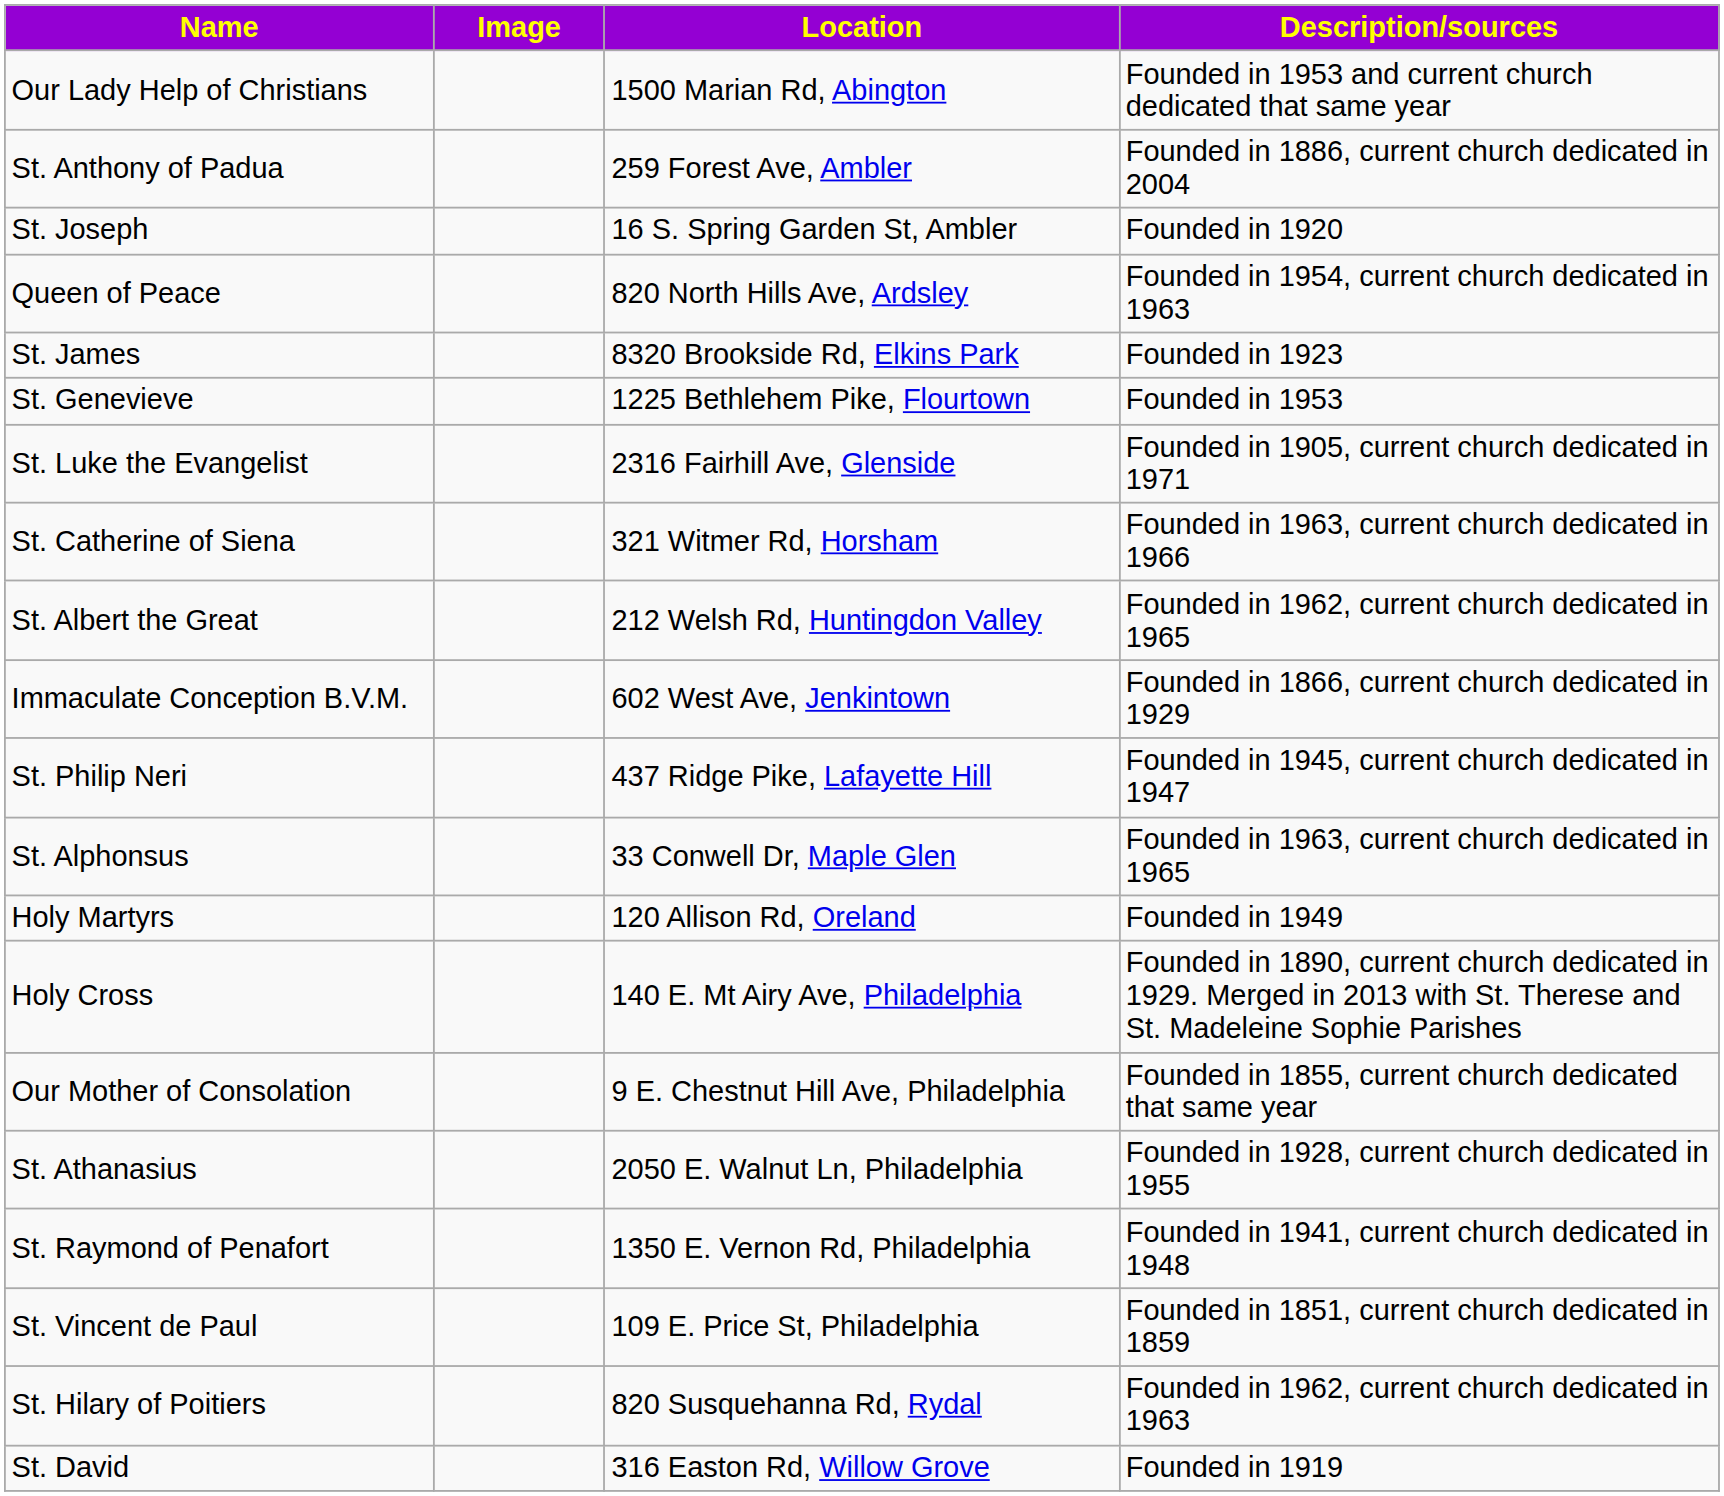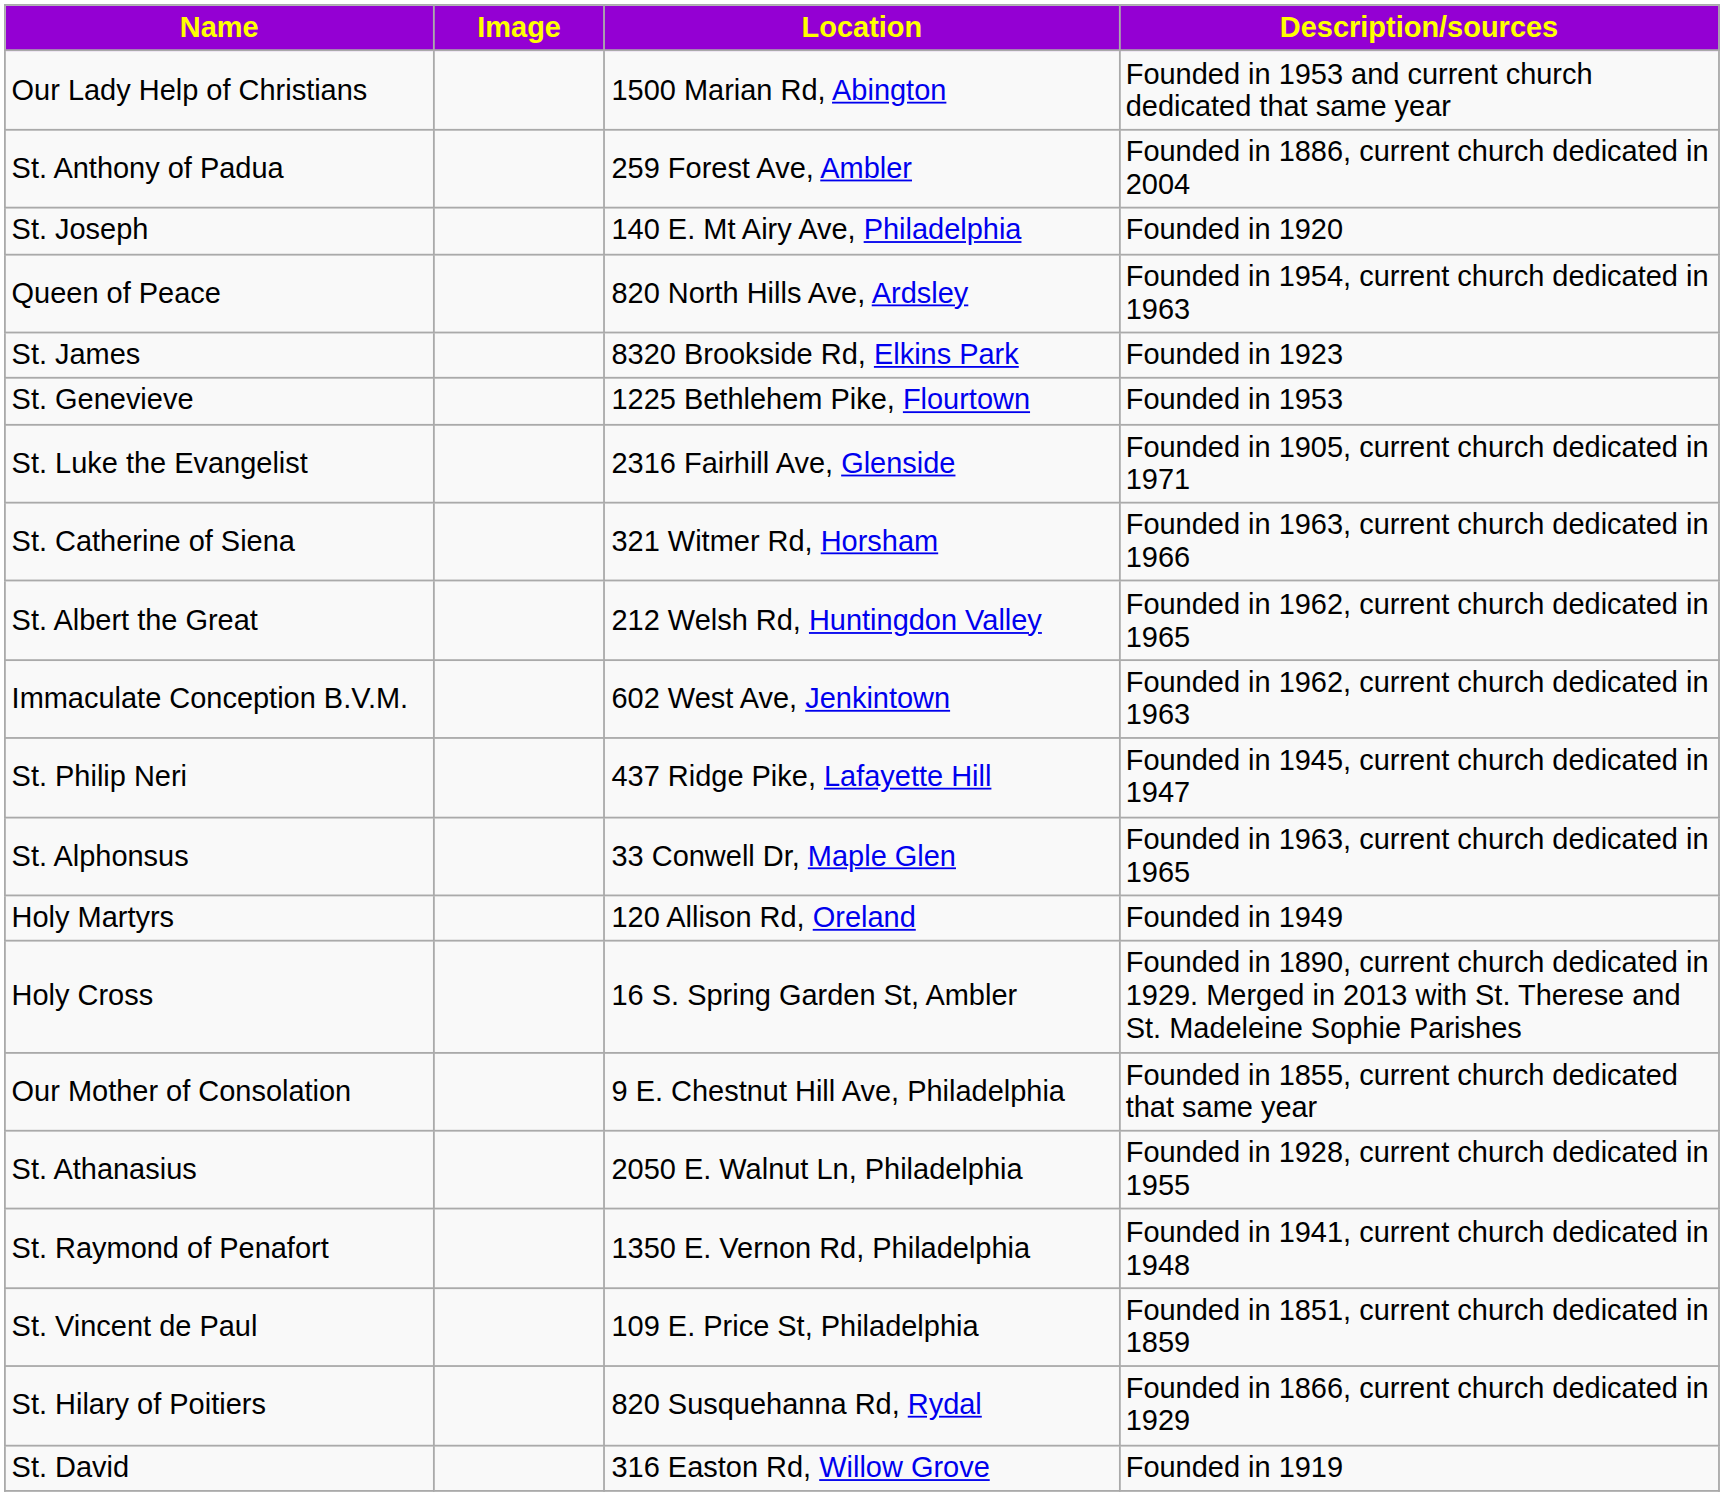 <table class="wikitable sortable" style="width:75%">
 <tr>
 <th style="background:darkviolet; color:yellow;" width="25%"><strong>Name</strong></th>
 <th style="background:darkviolet; color:yellow;" width="10%"><strong>Image</strong></th>
 <th style="background:darkviolet; color:yellow;" width="30%"><strong>Location</strong></th>
 <th style="background:darkviolet; color:yellow;" width="35%"><strong>Description/sources</strong></th>
 </tr>
 <tr>
 <td>Our Lady Help of Christians</td>
 <td></td>
 <td>1500 Marian Rd, <a href='#'>Abington</a></td>
 <td>Founded in 1953 and current church dedicated that same year</td>
 </tr>
 <tr>
 <td>St. Anthony of Padua</td>
 <td></td>
 <td>259 Forest Ave, <a href='#'>Ambler</a></td>
 <td>Founded in 1886, current church dedicated in 2004</td>
 </tr>
 <tr>
 <td>St. Joseph</td>
 <td></td>
-<td>16 S. Spring Garden St, Ambler</td>
+<td>140 E. Mt Airy Ave, <a href='#'>Philadelphia</a></td>
 <td>Founded in 1920</td>
 </tr>
 <tr>
 <td>Queen of Peace</td>
 <td></td>
 <td>820 North Hills Ave, <a href='#'>Ardsley</a></td>
 <td>Founded in 1954, current church dedicated in 1963</td>
 </tr>
 <tr>
 <td>St. James</td>
 <td></td>
 <td>8320 Brookside Rd, <a href='#'>Elkins Park</a></td>
 <td>Founded in 1923</td>
 </tr>
 <tr>
 <td>St. Genevieve</td>
 <td></td>
 <td>1225 Bethlehem Pike, <a href='#'>Flourtown</a></td>
 <td>Founded in 1953</td>
 </tr>
 <tr>
 <td>St. Luke the Evangelist</td>
 <td></td>
 <td>2316 Fairhill Ave, <a href='#'>Glenside</a></td>
 <td>Founded in 1905, current church dedicated in 1971</td>
 </tr>
 <tr>
 <td>St. Catherine of Siena</td>
 <td></td>
 <td>321 Witmer Rd, <a href='#'>Horsham</a></td>
 <td>Founded in 1963, current church dedicated in 1966</td>
 </tr>
 <tr>
 <td>St. Albert the Great</td>
 <td></td>
 <td>212 Welsh Rd, <a href='#'>Huntingdon Valley</a></td>
 <td>Founded in 1962, current church dedicated in 1965</td>
 </tr>
 <tr>
 <td>Immaculate Conception B.V.M.</td>
 <td></td>
 <td>602 West Ave, <a href='#'>Jenkintown</a></td>
-<td>Founded in 1866, current church dedicated in 1929</td>
+<td>Founded in 1962, current church dedicated in 1963</td>
 </tr>
 <tr>
 <td>St. Philip Neri</td>
 <td></td>
 <td>437 Ridge Pike, <a href='#'>Lafayette Hill</a></td>
 <td>Founded in 1945, current church dedicated in 1947</td>
 </tr>
 <tr>
 <td>St. Alphonsus</td>
 <td></td>
 <td>33 Conwell Dr, <a href='#'>Maple Glen</a></td>
 <td>Founded in 1963, current church dedicated in 1965</td>
 </tr>
 <tr>
 <td>Holy Martyrs</td>
 <td></td>
 <td>120 Allison Rd, <a href='#'>Oreland</a></td>
 <td>Founded in 1949</td>
 </tr>
 <tr>
 <td>Holy Cross</td>
 <td></td>
-<td>140 E. Mt Airy Ave, <a href='#'>Philadelphia</a></td>
+<td>16 S. Spring Garden St, Ambler</td>
 <td>Founded in 1890, current church dedicated in 1929. Merged in 2013 with St. Therese and St. Madeleine Sophie Parishes</td>
 </tr>
 <tr>
 <td>Our Mother of Consolation</td>
 <td></td>
 <td>9 E. Chestnut Hill Ave, Philadelphia</td>
 <td>Founded in 1855, current church dedicated that same year</td>
 </tr>
 <tr>
 <td>St. Athanasius</td>
 <td></td>
 <td>2050 E. Walnut Ln, Philadelphia</td>
 <td>Founded in 1928, current church dedicated in 1955</td>
 </tr>
 <tr>
 <td>St. Raymond of Penafort</td>
 <td></td>
 <td>1350 E. Vernon Rd, Philadelphia</td>
 <td>Founded in 1941, current church dedicated in 1948</td>
 </tr>
 <tr>
 <td>St. Vincent de Paul</td>
 <td></td>
 <td>109 E. Price St, Philadelphia</td>
 <td>Founded in 1851, current church dedicated in 1859</td>
 </tr>
 <tr>
 <td>St. Hilary of Poitiers</td>
 <td></td>
 <td>820 Susquehanna Rd, <a href='#'>Rydal</a></td>
-<td>Founded in 1962, current church dedicated in 1963</td>
+<td>Founded in 1866, current church dedicated in 1929</td>
 </tr>
 <tr>
 <td>St. David</td>
 <td></td>
 <td>316 Easton Rd, <a href='#'>Willow Grove</a></td>
 <td>Founded in 1919</td>
 </tr>
 </table>
